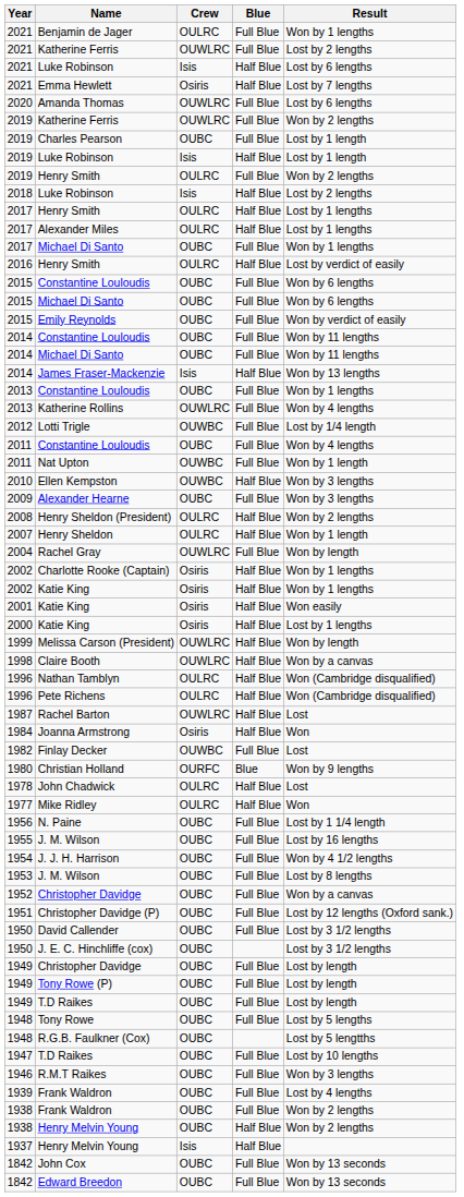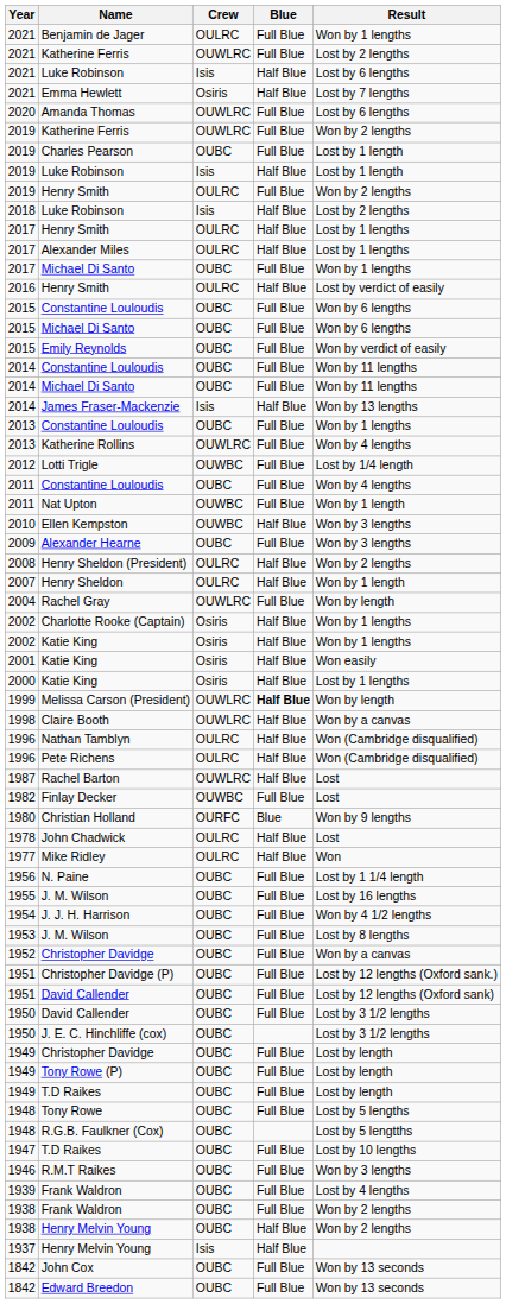 <table class="wikitable">
 <tr>
 <th>Year</th>
 <th>Name</th>
 <th>Crew</th>
 <th>Blue</th>
 <th>Result</th>
 </tr>
 <tr>
 <td>2021</td>
 <td>Benjamin de Jager</td>
 <td>OULRC</td>
 <td>Full Blue</td>
 <td>Won by 1 lengths</td>
 </tr>
 <tr>
 <td>2021</td>
 <td>Katherine Ferris</td>
 <td>OUWLRC</td>
 <td>Full Blue</td>
 <td>Lost by 2 lengths</td>
 </tr>
 <tr>
 <td>2021</td>
 <td>Luke Robinson</td>
 <td>Isis</td>
 <td>Half Blue</td>
 <td>Lost by 6 lengths</td>
 </tr>
 <tr>
 <td>2021</td>
 <td>Emma Hewlett</td>
 <td>Osiris</td>
 <td>Half Blue</td>
 <td>Lost by 7 lengths</td>
 </tr>
 <tr>
 <td>2020</td>
 <td>Amanda Thomas</td>
 <td>OUWLRC</td>
 <td>Full Blue</td>
 <td>Lost by 6 lengths</td>
 </tr>
 <tr>
 <td>2019</td>
 <td>Katherine Ferris</td>
 <td>OUWLRC</td>
 <td>Full Blue</td>
 <td>Won by 2 lengths</td>
 </tr>
 <tr>
 <td>2019</td>
 <td>Charles Pearson</td>
 <td>OUBC</td>
 <td>Full Blue</td>
 <td>Lost by 1 length</td>
 </tr>
 <tr>
 <td>2019</td>
 <td>Luke Robinson</td>
 <td>Isis</td>
 <td>Half Blue</td>
 <td>Lost by 1 length</td>
 </tr>
 <tr>
 <td>2019</td>
 <td>Henry Smith</td>
 <td>OULRC</td>
 <td>Full Blue</td>
 <td>Won by 2 lengths</td>
 </tr>
 <tr>
 <td>2018</td>
 <td>Luke Robinson</td>
 <td>Isis</td>
 <td>Half Blue</td>
 <td>Lost by 2 lengths</td>
 </tr>
 <tr>
 <td>2017</td>
 <td>Henry Smith</td>
 <td>OULRC</td>
 <td>Half Blue</td>
 <td>Lost by 1 lengths</td>
 </tr>
 <tr>
 <td>2017</td>
 <td>Alexander Miles</td>
 <td>OULRC</td>
 <td>Half Blue</td>
 <td>Lost by 1 lengths</td>
 </tr>
 <tr>
 <td>2017</td>
 <td><a href='#'>Michael Di Santo</a></td>
 <td>OUBC</td>
 <td>Full Blue</td>
 <td>Won by 1 lengths</td>
 </tr>
 <tr>
 <td>2016</td>
 <td>Henry Smith</td>
 <td>OULRC</td>
 <td>Half Blue</td>
 <td>Lost by verdict of easily</td>
 </tr>
 <tr>
 <td>2015</td>
 <td><a href='#'>Constantine Louloudis</a></td>
 <td>OUBC</td>
 <td>Full Blue</td>
 <td>Won by 6 lengths</td>
 </tr>
 <tr>
 <td>2015</td>
 <td><a href='#'>Michael Di Santo</a></td>
 <td>OUBC</td>
 <td>Full Blue</td>
 <td>Won by 6 lengths</td>
 </tr>
 <tr>
 <td>2015</td>
 <td><a href='#'>Emily Reynolds</a></td>
 <td>OUBC</td>
 <td>Full Blue</td>
 <td>Won by verdict of easily</td>
 </tr>
 <tr>
 <td>2014</td>
 <td><a href='#'>Constantine Louloudis</a></td>
 <td>OUBC</td>
 <td>Full Blue</td>
 <td>Won by 11 lengths</td>
 </tr>
 <tr>
 <td>2014</td>
 <td><a href='#'>Michael Di Santo</a></td>
 <td>OUBC</td>
 <td>Full Blue</td>
 <td>Won by 11 lengths</td>
 </tr>
 <tr>
 <td>2014</td>
 <td><a href='#'>James Fraser-Mackenzie</a></td>
 <td>Isis</td>
 <td>Half Blue</td>
 <td>Won by 13 lengths</td>
 </tr>
 <tr>
 <td>2013</td>
 <td><a href='#'>Constantine Louloudis</a></td>
 <td>OUBC</td>
 <td>Full Blue</td>
 <td>Won by 1 lengths</td>
 </tr>
 <tr>
 <td>2013</td>
 <td>Katherine Rollins</td>
 <td>OUWLRC</td>
 <td>Full Blue</td>
 <td>Won by 4 lengths</td>
 </tr>
 <tr>
 <td>2012</td>
 <td>Lotti Trigle</td>
 <td>OUWBC</td>
 <td>Full Blue</td>
 <td>Lost by 1/4 length</td>
 </tr>
 <tr>
 <td>2011</td>
 <td><a href='#'>Constantine Louloudis</a></td>
 <td>OUBC</td>
 <td>Full Blue</td>
 <td>Won by 4 lengths</td>
 </tr>
 <tr>
 <td>2011</td>
 <td>Nat Upton</td>
 <td>OUWBC</td>
 <td>Full Blue</td>
 <td>Won by 1 length</td>
 </tr>
 <tr>
 <td>2010</td>
 <td>Ellen Kempston</td>
 <td>OUWBC</td>
 <td>Half Blue</td>
 <td>Won by 3 lengths</td>
 </tr>
 <tr>
 <td>2009</td>
 <td><a href='#'>Alexander Hearne</a></td>
 <td>OUBC</td>
 <td>Full Blue</td>
 <td>Won by 3 lengths</td>
 </tr>
 <tr>
 <td>2008</td>
 <td>Henry Sheldon  (President)</td>
 <td>OULRC</td>
 <td>Half Blue</td>
 <td>Won by 2 lengths</td>
 </tr>
 <tr>
 <td>2007</td>
 <td>Henry Sheldon</td>
 <td>OULRC</td>
 <td>Half Blue</td>
 <td>Won by 1 length</td>
 </tr>
 <tr>
 <td>2004</td>
 <td>Rachel Gray</td>
 <td>OUWLRC</td>
 <td>Full Blue</td>
 <td>Won by  length</td>
 </tr>
 <tr>
 <td>2002</td>
 <td>Charlotte Rooke (Captain)</td>
 <td>Osiris</td>
 <td>Half Blue</td>
 <td>Won by 1 lengths</td>
 </tr>
 <tr>
 <td>2002</td>
 <td>Katie King</td>
 <td>Osiris</td>
 <td>Half Blue</td>
 <td>Won by 1 lengths</td>
 </tr>
 <tr>
 <td>2001</td>
 <td>Katie King</td>
 <td>Osiris</td>
 <td>Half Blue</td>
 <td>Won easily</td>
 </tr>
 <tr>
 <td>2000</td>
 <td>Katie King</td>
 <td>Osiris</td>
 <td>Half Blue</td>
 <td>Lost by 1 lengths</td>
 </tr>
 <tr>
 <td>1999</td>
 <td>Melissa Carson (President)</td>
 <td>OUWLRC</td>
-<td>Half Blue</td>
+<td><strong>Half Blue</strong></td>
 <td>Won by  length</td>
 </tr>
 <tr>
 <td>1998</td>
 <td>Claire Booth</td>
 <td>OUWLRC</td>
 <td>Half Blue</td>
 <td>Won by a canvas</td>
 </tr>
 <tr>
 <td>1996</td>
 <td>Nathan Tamblyn</td>
 <td>OULRC</td>
 <td>Half Blue</td>
 <td>Won (Cambridge disqualified)</td>
 </tr>
 <tr>
 <td>1996</td>
 <td>Pete Richens</td>
 <td>OULRC</td>
 <td>Half Blue</td>
 <td>Won (Cambridge disqualified)</td>
 </tr>
 <tr>
 <td>1987</td>
 <td>Rachel Barton</td>
 <td>OUWLRC</td>
 <td>Half Blue</td>
 <td>Lost</td>
-</tr>
-<tr>
-<td>1984</td>
-<td>Joanna Armstrong</td>
-<td>Osiris</td>
-<td>Half Blue</td>
-<td>Won</td>
 </tr>
 <tr>
 <td>1982</td>
 <td>Finlay Decker</td>
 <td>OUWBC</td>
 <td>Full Blue</td>
 <td>Lost</td>
 </tr>
 <tr>
 <td>1980</td>
 <td>Christian Holland</td>
 <td>OURFC</td>
 <td>Blue</td>
 <td>Won by 9 lengths</td>
 </tr>
 <tr>
 <td>1978</td>
 <td>John Chadwick</td>
 <td>OULRC</td>
 <td>Half Blue</td>
 <td>Lost</td>
 </tr>
 <tr>
 <td>1977</td>
 <td>Mike Ridley</td>
 <td>OULRC</td>
 <td>Half Blue</td>
 <td>Won</td>
 </tr>
 <tr>
 <td>1956</td>
 <td>N. Paine</td>
 <td>OUBC</td>
 <td>Full Blue</td>
 <td>Lost by 1 1/4 length</td>
 </tr>
 <tr>
 <td>1955</td>
 <td>J. M. Wilson</td>
 <td>OUBC</td>
 <td>Full Blue</td>
 <td>Lost by 16 lengths</td>
 </tr>
 <tr>
 <td>1954</td>
 <td>J. J. H. Harrison</td>
 <td>OUBC</td>
 <td>Full Blue</td>
 <td>Won by 4 1/2 lengths</td>
 </tr>
 <tr>
 <td>1953</td>
 <td>J. M. Wilson</td>
 <td>OUBC</td>
 <td>Full Blue</td>
 <td>Lost by 8 lengths</td>
 </tr>
 <tr>
 <td>1952</td>
 <td><a href='#'>Christopher Davidge</a></td>
 <td>OUBC</td>
 <td>Full Blue</td>
 <td>Won by a canvas</td>
 </tr>
 <tr>
 <td>1951</td>
 <td>Christopher Davidge (P)</td>
 <td>OUBC</td>
 <td>Full Blue</td>
 <td>Lost by 12 lengths (Oxford sank.)</td>
+</tr>
+<tr>
+<td>1951</td>
+<td><a href='#'>David Callender</a></td>
+<td>OUBC</td>
+<td>Full Blue</td>
+<td>Lost by 12 lengths (Oxford sank)</td>
 </tr>
 <tr>
 <td>1950</td>
 <td>David Callender</td>
 <td>OUBC</td>
 <td>Full Blue</td>
 <td>Lost by 3 1/2 lengths</td>
 </tr>
 <tr>
 <td>1950</td>
 <td>J. E. C. Hinchliffe (cox)</td>
 <td>OUBC</td>
 <td></td>
 <td>Lost by 3 1/2 lengths</td>
 </tr>
 <tr>
 <td>1949</td>
 <td>Christopher Davidge</td>
 <td>OUBC</td>
 <td>Full Blue</td>
 <td>Lost by  length</td>
 </tr>
 <tr>
 <td>1949</td>
 <td><a href='#'>Tony Rowe</a> (P)</td>
 <td>OUBC</td>
 <td>Full Blue</td>
 <td>Lost by  length</td>
 </tr>
 <tr>
 <td>1949</td>
 <td>T.D Raikes</td>
 <td>OUBC</td>
 <td>Full Blue</td>
 <td>Lost by  length</td>
 </tr>
 <tr>
 <td>1948</td>
 <td>Tony Rowe</td>
 <td>OUBC</td>
 <td>Full Blue</td>
 <td>Lost by 5 lengths</td>
 </tr>
 <tr>
 <td>1948</td>
 <td>R.G.B. Faulkner (Cox)</td>
 <td>OUBC</td>
 <td></td>
 <td>Lost by 5 lengtths</td>
 </tr>
 <tr>
 <td>1947</td>
 <td>T.D Raikes</td>
 <td>OUBC</td>
 <td>Full Blue</td>
 <td>Lost by 10 lengths</td>
 </tr>
 <tr>
 <td>1946</td>
 <td>R.M.T Raikes</td>
 <td>OUBC</td>
 <td>Full Blue</td>
 <td>Won by 3 lengths</td>
 </tr>
 <tr>
 <td>1939</td>
 <td>Frank Waldron</td>
 <td>OUBC</td>
 <td>Full Blue</td>
 <td>Lost by 4 lengths</td>
 </tr>
 <tr>
 <td>1938</td>
 <td>Frank Waldron</td>
 <td>OUBC</td>
 <td>Full Blue</td>
 <td>Won by 2 lengths</td>
 </tr>
 <tr>
 <td>1938</td>
 <td><a href='#'>Henry Melvin Young</a></td>
 <td>OUBC</td>
 <td>Half Blue</td>
 <td>Won by 2 lengths</td>
 </tr>
 <tr>
 <td>1937</td>
 <td>Henry Melvin Young</td>
 <td>Isis</td>
 <td>Half Blue</td>
 <td></td>
 </tr>
 <tr>
 <td>1842</td>
 <td>John Cox</td>
 <td>OUBC</td>
 <td>Full Blue</td>
 <td>Won by 13 seconds</td>
 </tr>
 <tr>
 <td>1842</td>
 <td><a href='#'>Edward Breedon</a></td>
 <td>OUBC</td>
 <td>Full Blue</td>
 <td>Won by 13 seconds</td>
 </tr>
 </table>
